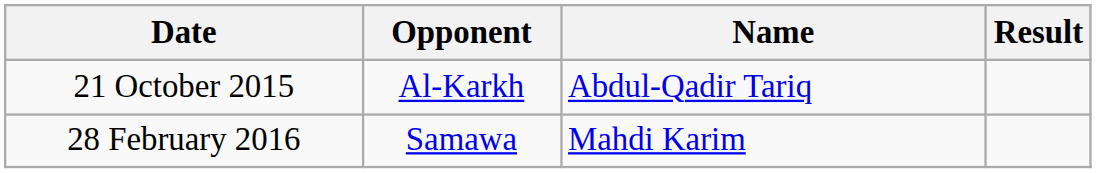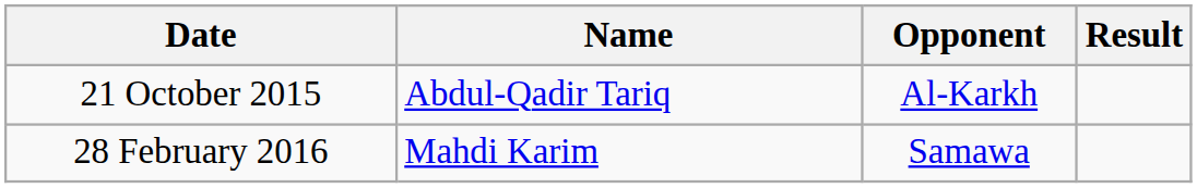 <table class="wikitable sortable" style="font-size: 90%; text-align: center;">
 <tr>
 <th style="width:150px;">Date</th>
+<th style="width:180px;">Name</th>
 <th style="width:80px;">Opponent</th>
-<th style="width:180px;">Name</th>
 <th style="width:30px;">Result</th>
 </tr>
 <tr>
 <td>21 October 2015</td>
+<td style="text-align:left"> <a href='#'>Abdul-Qadir Tariq</a></td>
 <td><a href='#'>Al-Karkh</a></td>
-<td style="text-align:left"> <a href='#'>Abdul-Qadir Tariq</a></td>
 <td></td>
 </tr>
 <tr>
 <td>28 February 2016</td>
+<td style="text-align:left"> <a href='#'>Mahdi Karim</a></td>
 <td><a href='#'>Samawa</a></td>
-<td style="text-align:left"> <a href='#'>Mahdi Karim</a></td>
 <td></td>
 </tr>
 </table>
